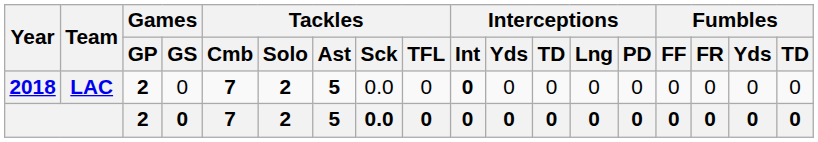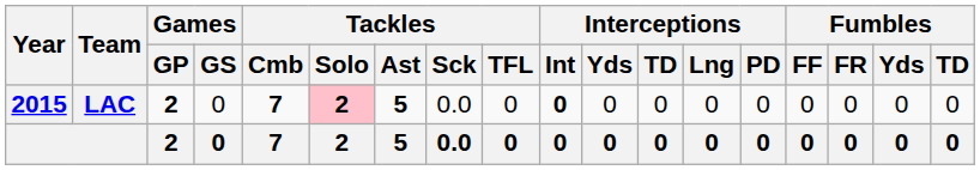 <table class="wikitable" style="text-align:center">
 <tr>
 <th rowspan="2">Year</th>
 <th rowspan="2">Team</th>
 <th colspan="2">Games</th>
 <th colspan="5">Tackles</th>
 <th colspan="5">Interceptions</th>
 <th colspan="4">Fumbles</th>
 </tr>
 <tr>
 <th>GP</th>
 <th>GS</th>
 <th>Cmb</th>
 <th>Solo</th>
 <th>Ast</th>
 <th>Sck</th>
 <th>TFL</th>
 <th>Int</th>
 <th>Yds</th>
 <th>TD</th>
 <th>Lng</th>
 <th>PD</th>
 <th>FF</th>
 <th>FR</th>
 <th>Yds</th>
 <th>TD</th>
 </tr>
 <tr>
-<th><a href='#'>2018</a></th>
+<th><a href='#'>2015</a></th>
 <th><a href='#'>LAC</a></th>
 <td><strong>2</strong></td>
 <td>0</td>
 <td><strong>7</strong></td>
-<td><strong>2</strong></td>
+<td style="background: pink;"><strong>2</strong></td>
 <td><strong>5</strong></td>
 <td>0.0</td>
 <td>0</td>
 <td><strong>0</strong></td>
 <td>0</td>
 <td>0</td>
 <td>0</td>
 <td>0</td>
 <td>0</td>
 <td>0</td>
 <td>0</td>
 <td>0</td>
 </tr>
 <tr>
 <th colspan="2"></th>
 <th>2</th>
 <th>0</th>
 <th>7</th>
 <th>2</th>
 <th>5</th>
 <th>0.0</th>
 <th>0</th>
 <th>0</th>
 <th>0</th>
 <th>0</th>
 <th>0</th>
 <th>0</th>
 <th>0</th>
 <th>0</th>
 <th>0</th>
 <th>0</th>
 </tr>
 </table>
